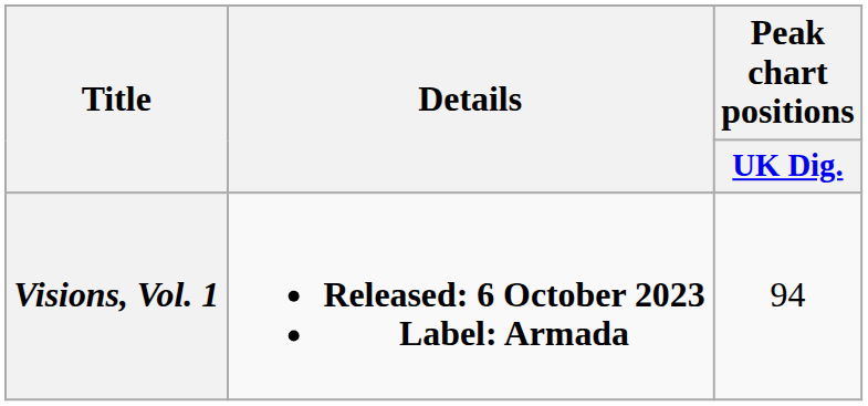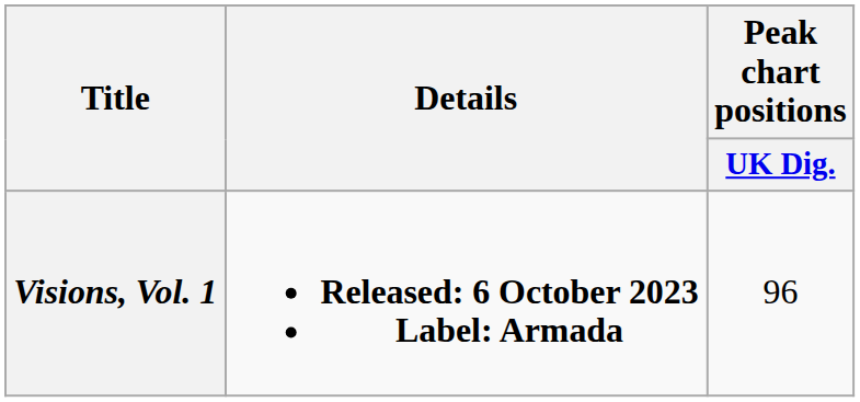 <table class="wikitable plainrowheaders" style="text-align:center;" border="1">
 <tr>
 <th scope="col" rowspan="2">Title</th>
 <th scope="col" rowspan="2">Details</th>
 <th scope="col" colspan="1">Peak chart positions</th>
 </tr>
 <tr>
 <th scope="col" style="width:3em;font-size:90%;"><a href='#'>UK Dig.</a><br></th>
 </tr>
 <tr>
 <th scope="row"><em>Visions, Vol. 1</em></th>
 <td><strong><br><ul><li>Released: 6 October 2023</li><li>Label: Armada</li></ul></strong></td>
-<td>94</td>
+<td>96</td>
 </tr>
 </table>
